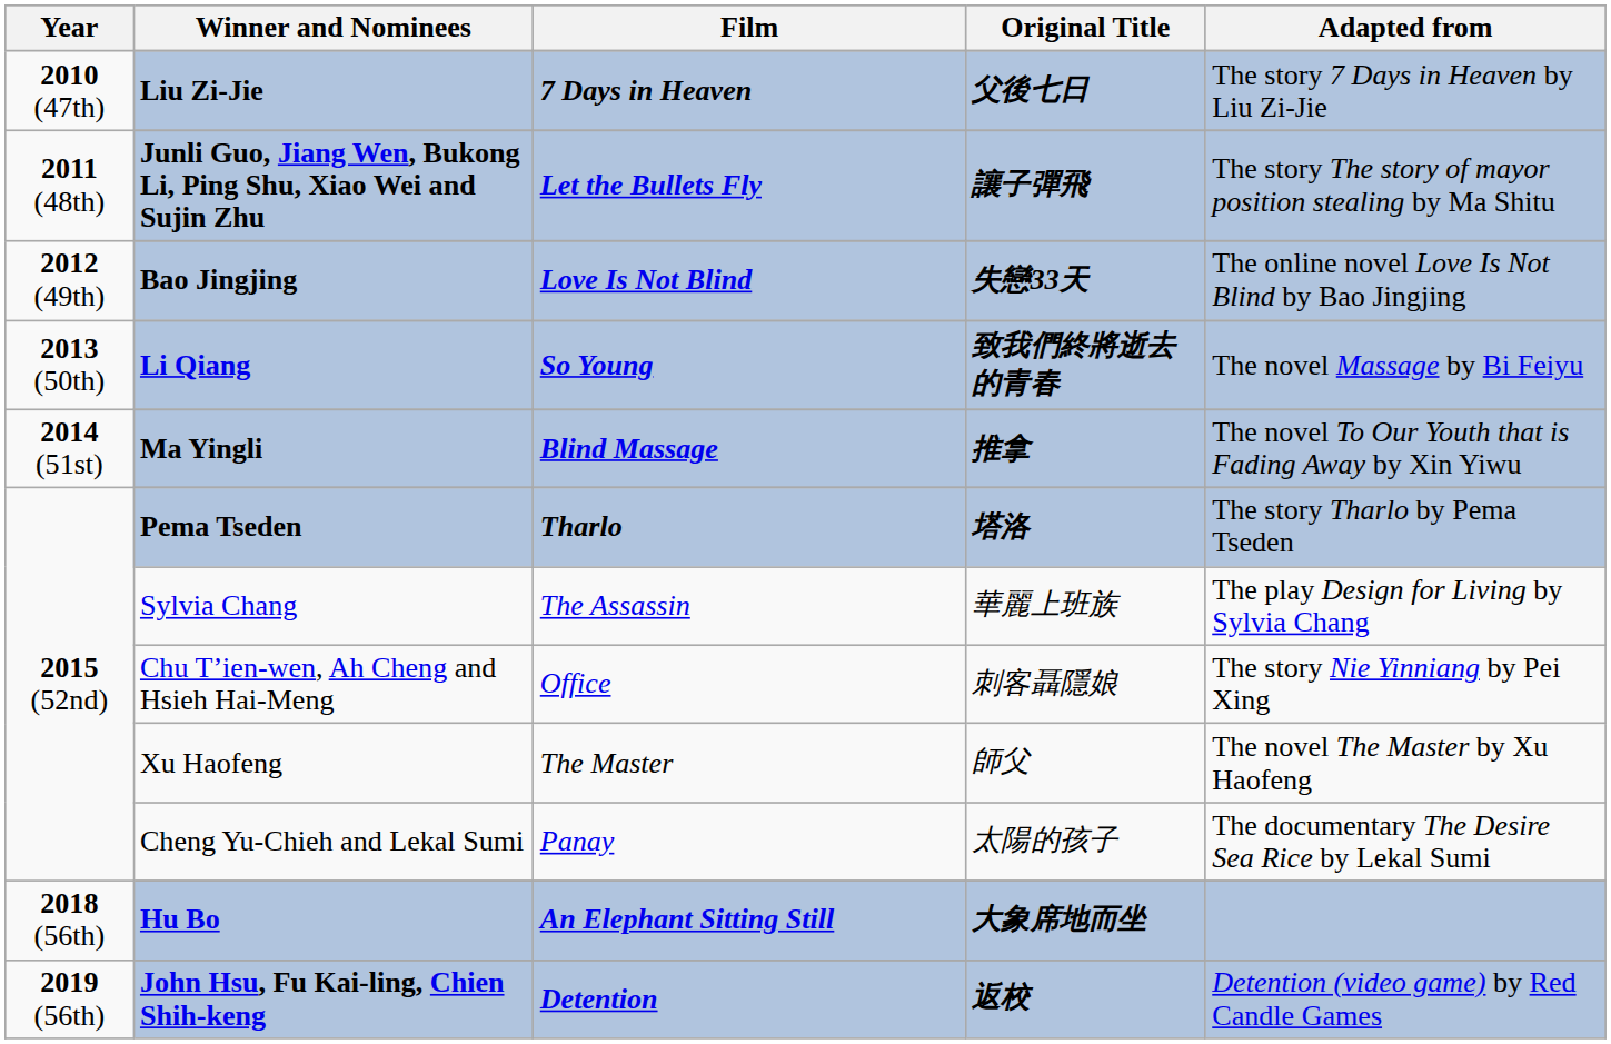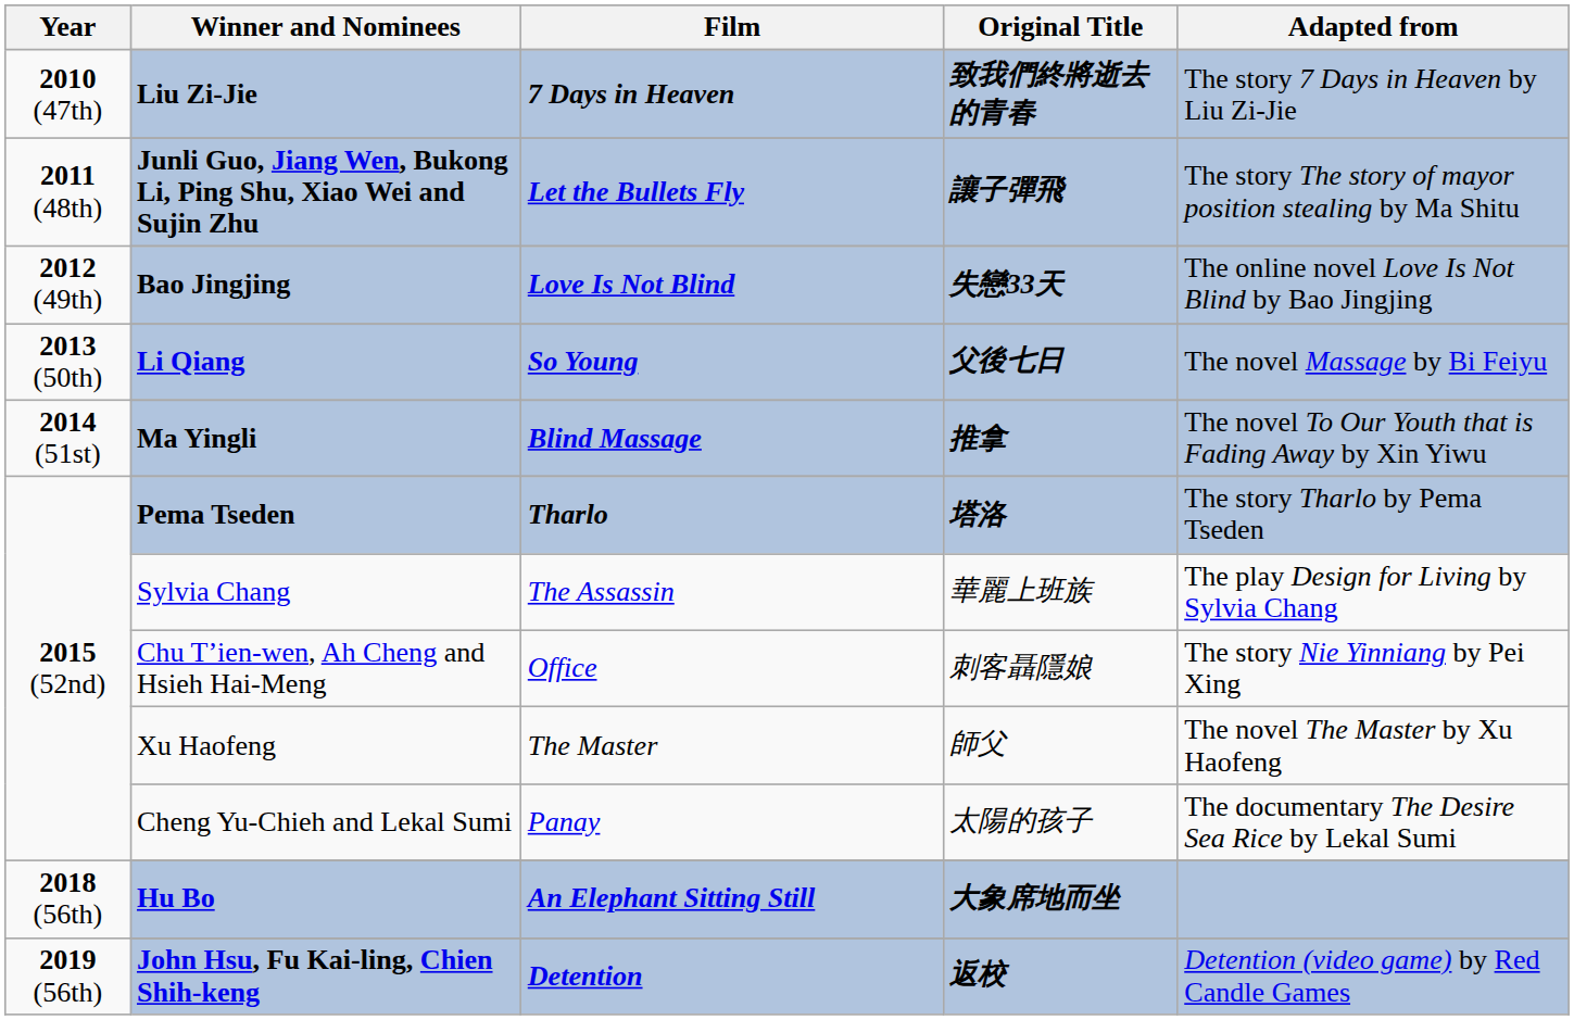 <table class="wikitable" style="width:100%;" cellpadding="5">
 <tr style="background:#bebebe;">
 <th style="width:8%;">Year</th>
 <th style="width:25%;">Winner and Nominees</th>
 <th style="width:27%;">Film</th>
 <th style="width:15%;">Original Title</th>
 <th style="width:25%;">Adapted from</th>
 </tr>
 <tr>
 <td rowspan="2" style="text-align:center"><strong>2010</strong><br>(47th)</td>
 </tr>
 <tr style="background:#B0C4DE;">
 <td><strong>Liu Zi-Jie</strong></td>
 <td><strong><em>7 Days in Heaven</em></strong></td>
-<td><strong><em>父後七日</em></strong></td>
+<td><strong><em>致我們終將逝去的青春</em></strong></td>
 <td>The story <em>7 Days in Heaven</em> by Liu Zi-Jie</td>
 </tr>
 <tr>
 <td rowspan="2" style="text-align:center"><strong>2011</strong><br>(48th)</td>
 </tr>
 <tr style="background:#B0C4DE;">
 <td><strong>Junli Guo, <a href='#'>Jiang Wen</a>, Bukong Li, Ping Shu, Xiao Wei and Sujin Zhu</strong></td>
 <td><strong><em><a href='#'>Let the Bullets Fly</a></em></strong></td>
 <td><strong><em>讓子彈飛</em></strong></td>
 <td>The story <em>The story of mayor position stealing</em> by Ma Shitu</td>
 </tr>
 <tr>
 <td rowspan="2" style="text-align:center"><strong>2012</strong><br>(49th)</td>
 </tr>
 <tr style="background:#B0C4DE;">
 <td><strong>Bao Jingjing</strong></td>
 <td><strong><em><a href='#'>Love Is Not Blind</a></em></strong></td>
 <td><strong><em>失戀33天</em></strong></td>
 <td>The online novel <em>Love Is Not Blind</em> by Bao Jingjing</td>
 </tr>
 <tr>
 <td rowspan="2" style="text-align:center"><strong>2013</strong><br>(50th)</td>
 </tr>
 <tr style="background:#B0C4DE;">
 <td><strong><a href='#'>Li Qiang</a></strong></td>
 <td><strong><em><a href='#'>So Young</a></em></strong></td>
-<td><strong><em>致我們終將逝去的青春</em></strong></td>
+<td><strong><em>父後七日</em></strong></td>
 <td>The novel <em><a href='#'>Massage</a></em> by <a href='#'>Bi Feiyu</a></td>
 </tr>
 <tr>
 <td rowspan="2" style="text-align:center"><strong>2014</strong><br>(51st)</td>
 </tr>
 <tr style="background:#B0C4DE;">
 <td><strong>Ma Yingli</strong></td>
 <td><strong><em><a href='#'>Blind Massage</a></em></strong></td>
 <td><strong><em>推拿</em></strong></td>
 <td>The novel <em>To Our Youth that is Fading Away</em> by Xin Yiwu</td>
 </tr>
 <tr>
 <td rowspan="6" style="text-align:center"><strong>2015</strong><br>(52nd)</td>
 </tr>
 <tr style="background:#B0C4DE;">
 <td><strong>Pema Tseden</strong></td>
 <td><strong><em>Tharlo</em></strong></td>
 <td><strong><em>塔洛</em></strong></td>
 <td>The story <em>Tharlo</em> by Pema Tseden</td>
 </tr>
 <tr>
 <td><a href='#'>Sylvia Chang</a></td>
 <td><em><a href='#'>The Assassin</a></em></td>
 <td><em>華麗上班族</em></td>
 <td>The play <em>Design for Living</em> by <a href='#'>Sylvia Chang</a></td>
 </tr>
 <tr>
 <td><a href='#'>Chu T’ien-wen</a>, <a href='#'>Ah Cheng</a> and Hsieh Hai-Meng</td>
 <td><em><a href='#'>Office</a></em></td>
 <td><em>刺客聶隱娘</em></td>
 <td>The story <em><a href='#'>Nie Yinniang</a></em> by Pei Xing</td>
 </tr>
 <tr>
 <td>Xu Haofeng</td>
 <td><em>The Master</em></td>
 <td><em>師父</em></td>
 <td>The novel <em>The Master</em> by Xu Haofeng</td>
 </tr>
 <tr>
 <td>Cheng Yu-Chieh and Lekal Sumi</td>
 <td><em><a href='#'>Panay</a></em></td>
 <td><em>太陽的孩子</em></td>
 <td>The documentary <em>The Desire Sea Rice</em> by Lekal Sumi</td>
 </tr>
 <tr>
 <td rowspan="2" style="text-align:center"><strong>2018</strong><br>(56th)</td>
 </tr>
 <tr style="background:#B0C4DE;">
 <td><strong><a href='#'>Hu Bo</a></strong></td>
 <td><strong><em><a href='#'>An Elephant Sitting Still</a></em></strong></td>
 <td><strong><em>大象席地而坐</em></strong></td>
 <td></td>
 </tr>
 <tr>
 <td rowspan="2" style="text-align:center"><strong>2019</strong><br>(56th)</td>
 </tr>
 <tr style="background:#B0C4DE;">
 <td><strong><a href='#'>John Hsu</a>, Fu Kai-ling, <a href='#'>Chien Shih-keng</a></strong></td>
 <td><strong><em><a href='#'>Detention</a></em></strong></td>
 <td><strong><em>返校</em></strong></td>
 <td><em><a href='#'>Detention (video game)</a></em> by <a href='#'>Red Candle Games</a></td>
 </tr>
 </table>
